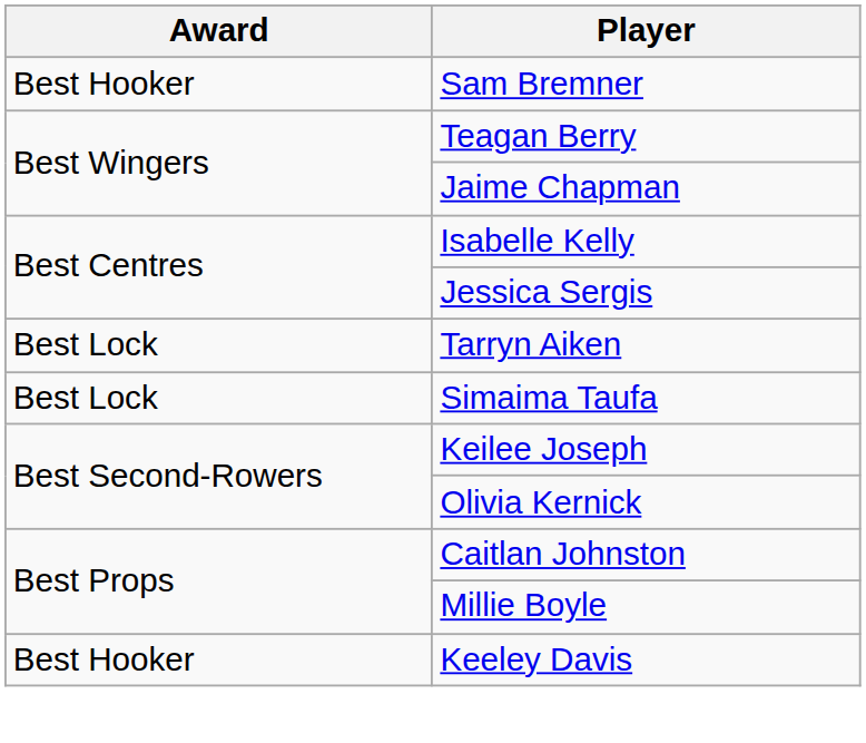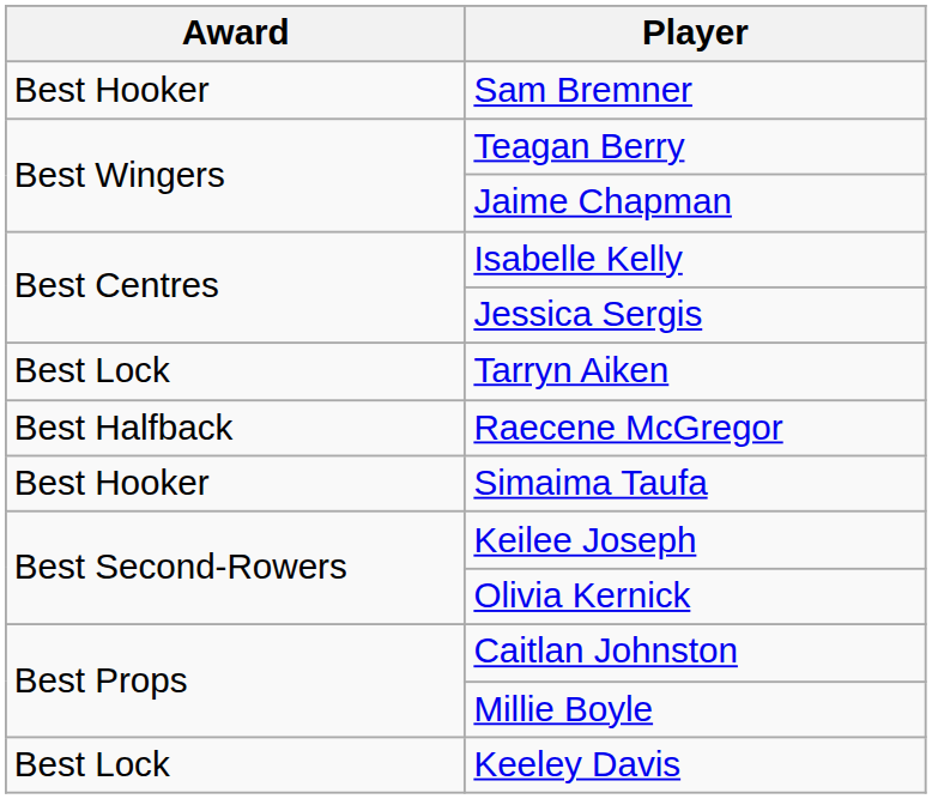 <table class="wikitable">
 <tr>
 <th width="200">Award</th>
 <th width="200">Player</th>
 </tr>
 <tr>
 <td>Best Hooker</td>
 <td> <a href='#'>Sam Bremner</a></td>
 </tr>
 <tr>
 <td rowspan="2">Best Wingers</td>
 <td> <a href='#'>Teagan Berry</a></td>
 </tr>
 <tr>
 <td> <a href='#'>Jaime Chapman</a></td>
 </tr>
 <tr>
 <td rowspan="2">Best Centres</td>
 <td> <a href='#'>Isabelle Kelly</a></td>
 </tr>
 <tr>
 <td> <a href='#'>Jessica Sergis</a></td>
 </tr>
 <tr>
 <td>Best Lock</td>
 <td> <a href='#'>Tarryn Aiken</a></td>
 </tr>
 <tr>
-<td>Best Lock</td>
+<td>Best Halfback</td>
+<td> <a href='#'>Raecene McGregor</a></td>
+</tr>
+<tr>
+<td>Best Hooker</td>
 <td> <a href='#'>Simaima Taufa</a></td>
 </tr>
 <tr>
 <td rowspan="2">Best Second-Rowers</td>
 <td> <a href='#'>Keilee Joseph</a></td>
 </tr>
 <tr>
 <td> <a href='#'>Olivia Kernick</a></td>
 </tr>
 <tr>
 <td rowspan="2">Best Props</td>
 <td> <a href='#'>Caitlan Johnston</a></td>
 </tr>
 <tr>
 <td> <a href='#'>Millie Boyle</a></td>
 </tr>
 <tr>
-<td>Best Hooker</td>
+<td>Best Lock</td>
 <td> <a href='#'>Keeley Davis</a></td>
 </tr>
 </table>
